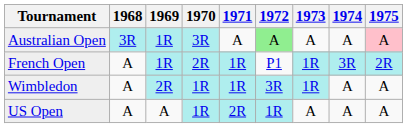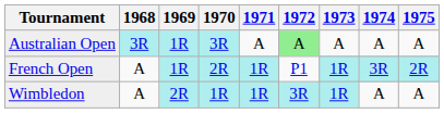 <table class="wikitable">
 <tr>
 <th>Tournament</th>
 <th>1968</th>
 <th>1969</th>
 <th>1970</th>
 <th><a href='#'>1971</a></th>
 <th><a href='#'>1972</a></th>
 <th><a href='#'>1973</a></th>
 <th><a href='#'>1974</a></th>
 <th><a href='#'>1975</a></th>
 </tr>
 <tr>
 <td style="background:#EFEFEF;"><a href='#'>Australian Open</a></td>
 <td align="center"  style="background:#afeeee;"><a href='#'>3R</a></td>
 <td align="center"  style="background:#afeeee;"><a href='#'>1R</a></td>
 <td align="center"  style="background:#afeeee;"><a href='#'>3R</a></td>
 <td align="center">A</td>
 <td align="center" style="background: lightgreen;">A</td>
 <td align="center">A</td>
 <td align="center">A</td>
-<td align="center" style="background: pink;">A</td>
+<td align="center">A</td>
 </tr>
 <tr>
 <td style="background:#EFEFEF;"><a href='#'>French Open</a></td>
 <td align="center">A</td>
 <td align="center" style="background:#afeeee;"><a href='#'>1R</a></td>
 <td align="center" style="background:#afeeee;"><a href='#'>2R</a></td>
 <td align="center" style="background:#afeeee;"><a href='#'>1R</a></td>
 <td align="center"><a href='#'>P1</a></td>
 <td align="center" style="background:#afeeee;"><a href='#'>1R</a></td>
 <td align="center" style="background:#afeeee;"><a href='#'>3R</a></td>
 <td align="center" style="background:#afeeee;"><a href='#'>2R</a></td>
 </tr>
 <tr>
 <td style="background:#EFEFEF;"><a href='#'>Wimbledon</a></td>
 <td align="center">A</td>
 <td align="center" style="background:#afeeee;"><a href='#'>2R</a></td>
 <td align="center" style="background:#afeeee;"><a href='#'>1R</a></td>
 <td align="center" style="background:#afeeee;"><a href='#'>1R</a></td>
 <td align="center" style="background:#afeeee;"><a href='#'>3R</a></td>
 <td align="center" style="background:#afeeee;"><a href='#'>1R</a></td>
 <td align="center">A</td>
 <td align="center">A</td>
 </tr>
-<tr>
-<td style="background:#EFEFEF;"><a href='#'>US Open</a></td>
-<td align="center">A</td>
-<td align="center">A</td>
-<td align="center" style="background:#afeeee;"><a href='#'>1R</a></td>
-<td align="center" style="background:#afeeee;"><a href='#'>2R</a></td>
-<td align="center" style="background:#afeeee;"><a href='#'>1R</a></td>
-<td align="center">A</td>
-<td align="center">A</td>
-<td align="center">A</td>
-</tr>
 </table>
